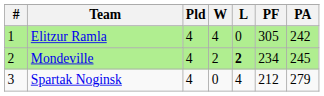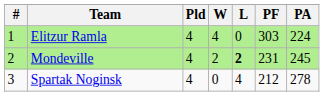 <table class=wikitable>
 <tr align=center>
 </tr>
 <tr>
 <th width=20>#</th>
 <th width=175>Team</th>
 <th width=20>Pld</th>
 <th width=20>W</th>
 <th width=20>L</th>
 <th width=30>PF</th>
 <th width=30>PA</th>
 </tr>
 <tr bgcolor=B0EE90>
 <td>1</td>
 <td align="left"> <a href='#'>Elitzur Ramla</a></td>
 <td>4</td>
 <td>4</td>
 <td>0</td>
-<td>305</td>
-<td>242</td>
+<td>303</td>
+<td>224</td>
 </tr>
 <tr bgcolor=B0EE90>
 <td>2</td>
 <td align="left"> <a href='#'>Mondeville</a></td>
 <td>4</td>
 <td>2</td>
 <td><strong>2</strong></td>
-<td>234</td>
+<td>231</td>
 <td>245</td>
 </tr>
 <tr>
 <td>3</td>
 <td align="left"> <a href='#'>Spartak Noginsk</a></td>
 <td>4</td>
 <td>0</td>
 <td>4</td>
 <td>212</td>
-<td>279</td>
+<td>278</td>
 </tr>
 </table>
